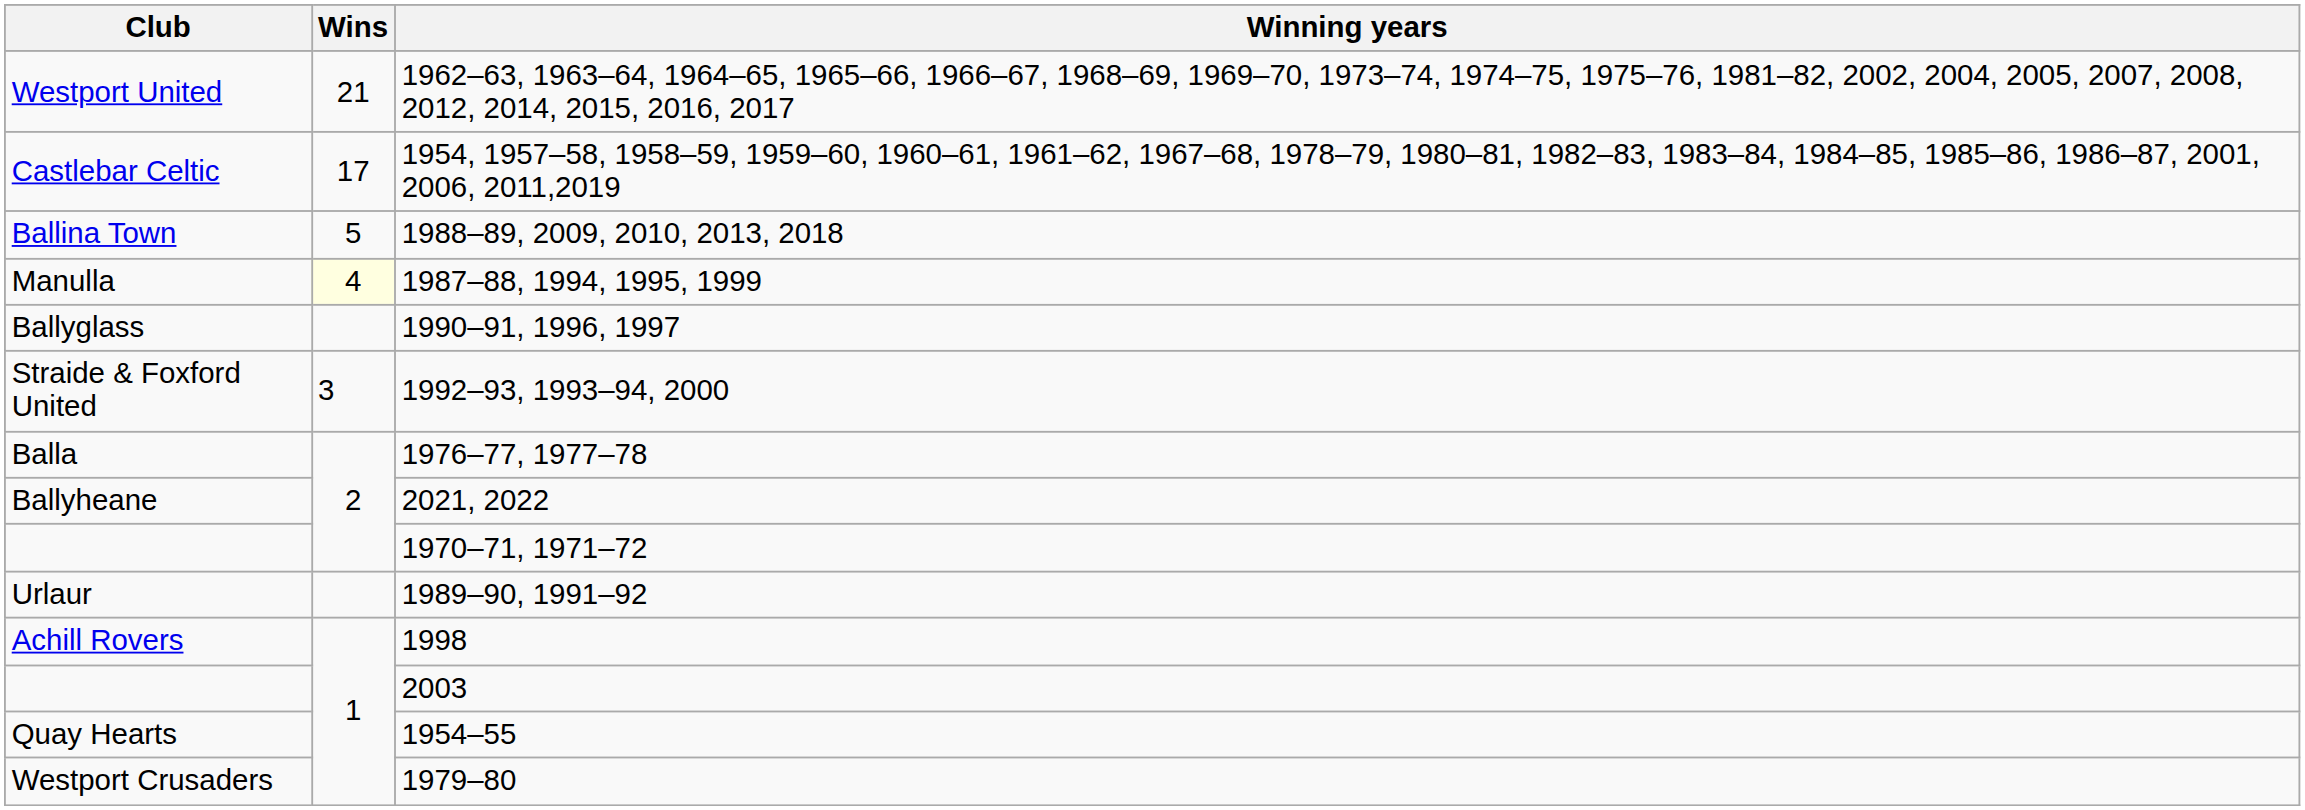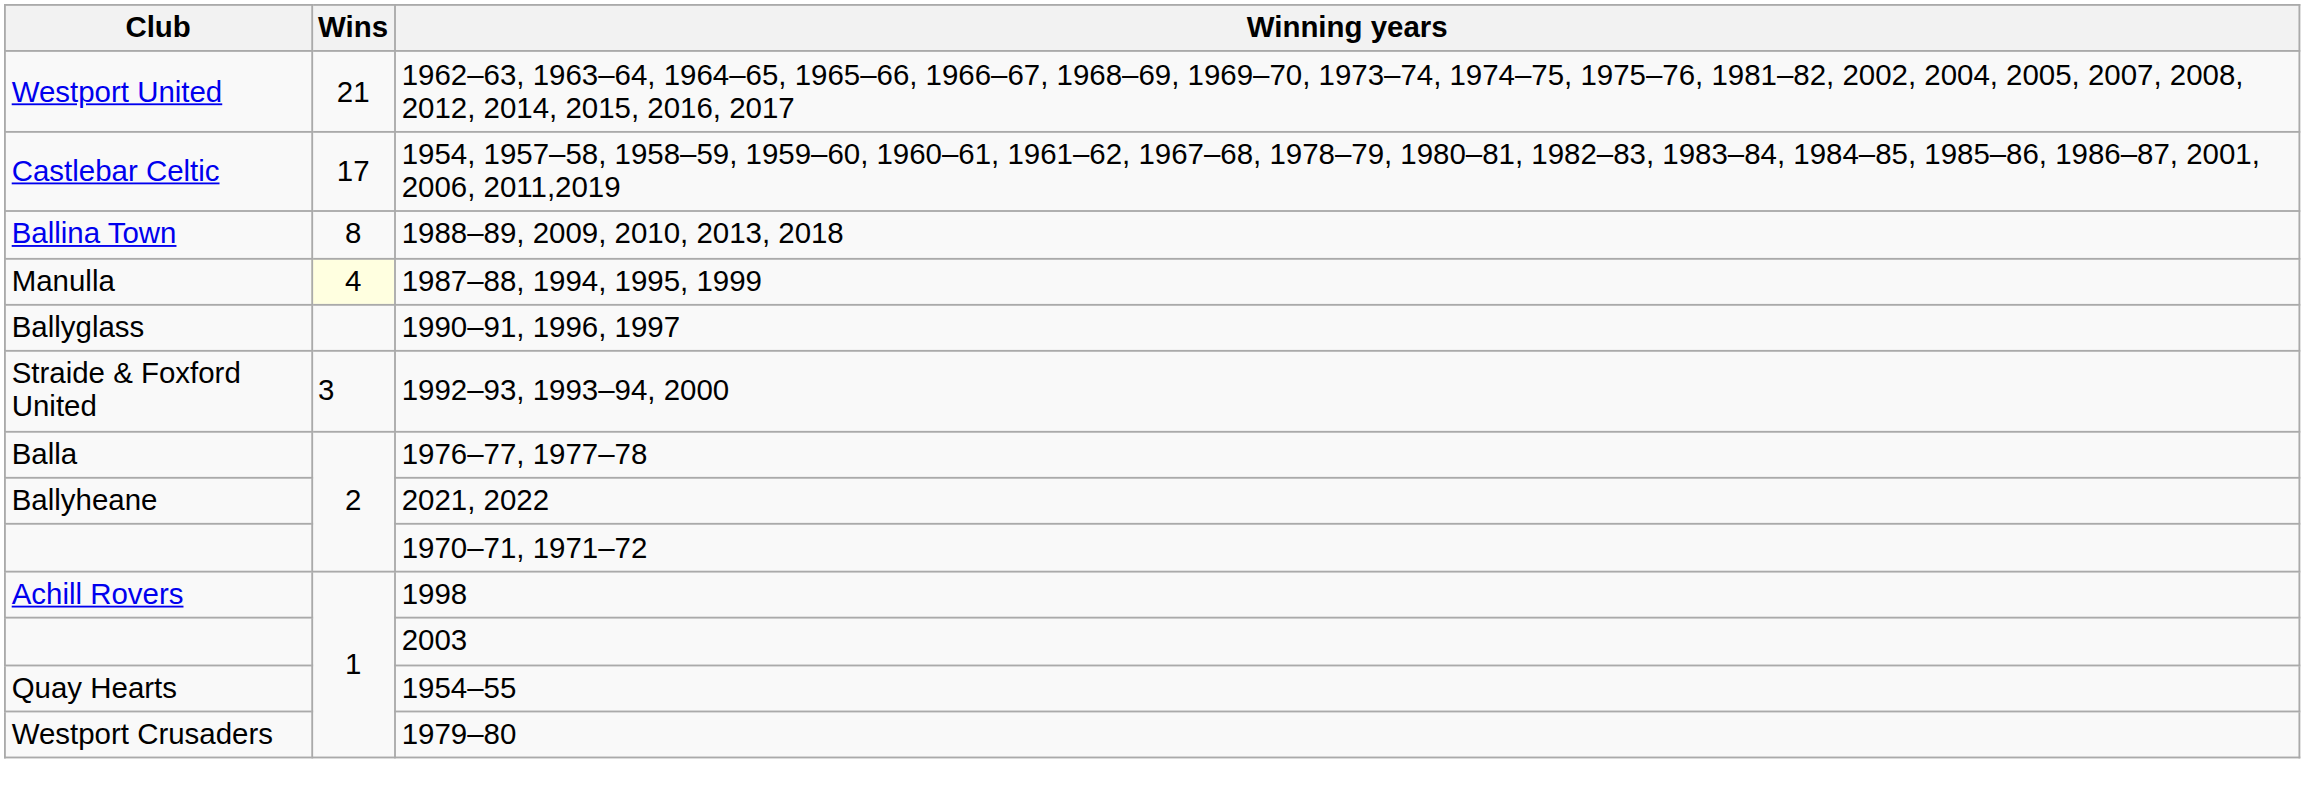 <table class="wikitable">
 <tr>
 <th>Club</th>
 <th>Wins</th>
 <th>Winning years</th>
 </tr>
 <tr>
 <td><a href='#'>Westport United</a></td>
 <td style="text-align:center;">21</td>
 <td>1962–63, 1963–64, 1964–65, 1965–66, 1966–67, 1968–69, 1969–70, 1973–74, 1974–75, 1975–76, 1981–82, 2002, 2004, 2005, 2007, 2008, 2012, 2014, 2015, 2016, 2017</td>
 </tr>
 <tr>
 <td><a href='#'>Castlebar Celtic</a></td>
 <td style="text-align:center">17</td>
 <td>1954, 1957–58, 1958–59, 1959–60, 1960–61, 1961–62, 1967–68, 1978–79, 1980–81, 1982–83, 1983–84, 1984–85, 1985–86, 1986–87, 2001, 2006, 2011,2019</td>
 </tr>
 <tr>
 <td><a href='#'>Ballina Town</a></td>
-<td style="text-align:center">5</td>
+<td style="text-align:center">8</td>
 <td>1988–89, 2009, 2010, 2013, 2018</td>
 </tr>
 <tr>
 <td>Manulla</td>
 <td style="background: lightyellow; text-align:center">4</td>
 <td>1987–88, 1994, 1995, 1999</td>
 </tr>
 <tr>
 <td>Ballyglass</td>
 <td></td>
 <td>1990–91, 1996, 1997</td>
 </tr>
 <tr>
 <td>Straide & Foxford United</td>
 <td>3</td>
 <td>1992–93, 1993–94, 2000</td>
 </tr>
 <tr>
 <td>Balla</td>
 <td style="text-align:center" rowspan="3">2</td>
 <td>1976–77, 1977–78</td>
 </tr>
 <tr>
 <td>Ballyheane</td>
 <td>2021, 2022</td>
 </tr>
 <tr>
 <td></td>
 <td>1970–71, 1971–72</td>
 </tr>
 <tr>
-<td>Urlaur</td>
-<td></td>
-<td>1989–90, 1991–92</td>
-</tr>
-<tr>
 <td><a href='#'>Achill Rovers</a></td>
 <td style="text-align:center" rowspan="4">1</td>
 <td>1998</td>
 </tr>
 <tr>
 <td></td>
 <td>2003</td>
 </tr>
 <tr>
 <td>Quay Hearts</td>
 <td>1954–55</td>
 </tr>
 <tr>
 <td>Westport Crusaders</td>
 <td>1979–80</td>
 </tr>
 </table>
